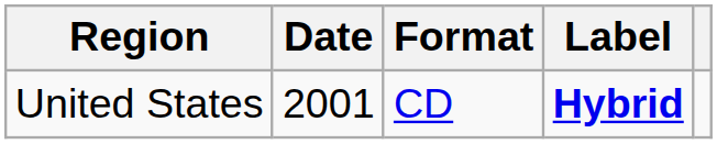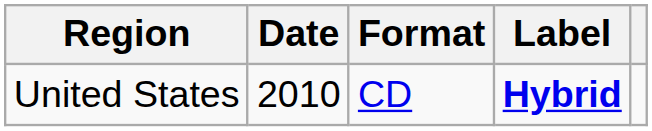 <table class="wikitable plainrowheaders">
 <tr>
 <th scope="col">Region</th>
 <th scope="col">Date</th>
 <th scope="col">Format</th>
 <th scope="col">Label</th>
 <th scope="col"></th>
 </tr>
 <tr>
 <td>United States</td>
-<td>2001</td>
+<td>2010</td>
 <td><a href='#'>CD</a></td>
 <td><strong><a href='#'>Hybrid</a></strong></td>
 <td></td>
 </tr>
 </table>
